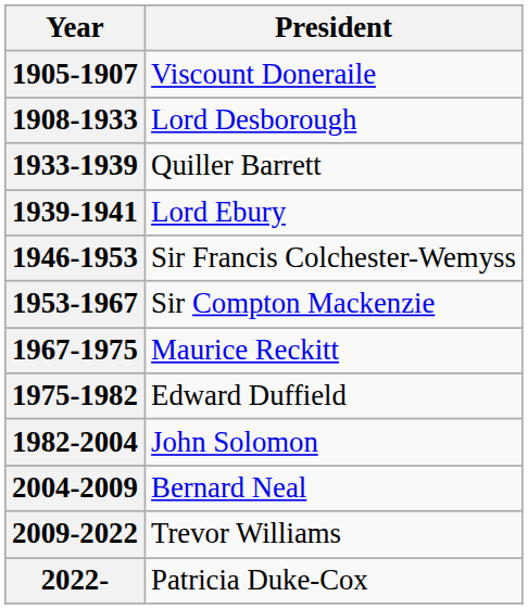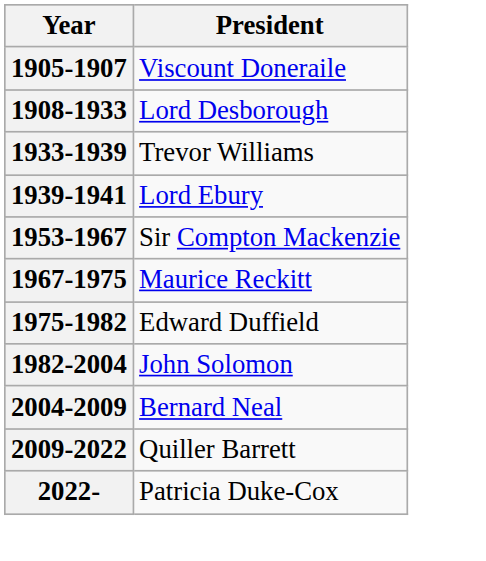 <table class="wikitable">
 <tr>
 <th>Year</th>
 <th>President</th>
 </tr>
 <tr>
 <th>1905-1907</th>
 <td><a href='#'>Viscount Doneraile</a></td>
 </tr>
 <tr>
 <th>1908-1933</th>
 <td><a href='#'>Lord Desborough</a></td>
 </tr>
 <tr>
 <th>1933-1939</th>
-<td>Quiller Barrett</td>
+<td>Trevor Williams</td>
 </tr>
 <tr>
 <th>1939-1941</th>
 <td><a href='#'>Lord Ebury</a></td>
-</tr>
-<tr>
-<th>1946-1953</th>
-<td>Sir Francis Colchester-Wemyss</td>
 </tr>
 <tr>
 <th>1953-1967</th>
 <td>Sir <a href='#'>Compton Mackenzie</a></td>
 </tr>
 <tr>
 <th>1967-1975</th>
 <td><a href='#'>Maurice Reckitt</a></td>
 </tr>
 <tr>
 <th>1975-1982</th>
 <td>Edward Duffield</td>
 </tr>
 <tr>
 <th>1982-2004</th>
 <td><a href='#'>John Solomon</a></td>
 </tr>
 <tr>
 <th>2004-2009</th>
 <td><a href='#'>Bernard Neal</a></td>
 </tr>
 <tr>
 <th>2009-2022</th>
-<td>Trevor Williams</td>
+<td>Quiller Barrett</td>
 </tr>
 <tr>
 <th>2022-</th>
 <td>Patricia Duke-Cox</td>
 </tr>
 </table>
